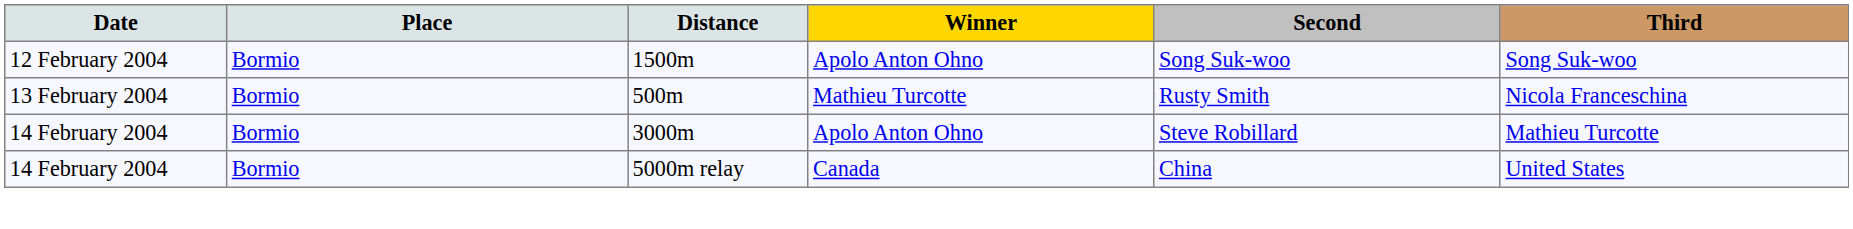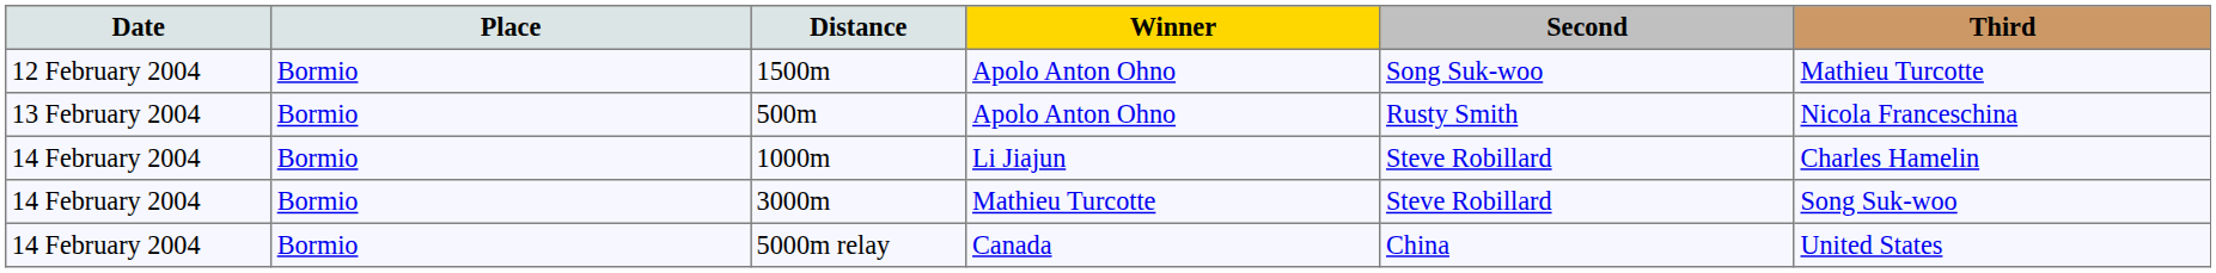 <table bgcolor="#f7f8ff" cellpadding="3" cellspacing="0" border="1" style="font-size: 95%; border: gray solid 1px; border-collapse: collapse;">
 <tr bgcolor="#CCCCCC">
 <td align="center" bgcolor="#DCE5E5" width="150"><strong>Date</strong></td>
 <td align="center" bgcolor="#DCE5E5" width="280"><strong>Place</strong></td>
 <td align="center" bgcolor="#DCE5E5" width="120"><strong>Distance</strong></td>
 <td align="center" bgcolor="gold" width="240"><strong>Winner</strong></td>
 <td align="center" bgcolor="silver" width="240"><strong>Second</strong></td>
 <td align="center" bgcolor="CC9966" width="240"><strong>Third</strong></td>
 </tr>
 <tr align="left">
 <td>12 February 2004</td>
 <td> <a href='#'>Bormio</a></td>
 <td>1500m</td>
 <td> <a href='#'>Apolo Anton Ohno</a></td>
 <td> <a href='#'>Song Suk-woo</a></td>
-<td> <a href='#'>Song Suk-woo</a></td>
+<td> <a href='#'>Mathieu Turcotte</a></td>
 </tr>
 <tr align="left">
 <td>13 February 2004</td>
 <td> <a href='#'>Bormio</a></td>
 <td>500m</td>
-<td> <a href='#'>Mathieu Turcotte</a></td>
+<td> <a href='#'>Apolo Anton Ohno</a></td>
 <td> <a href='#'>Rusty Smith</a></td>
 <td> <a href='#'>Nicola Franceschina</a></td>
 </tr>
 <tr align="left">
 <td>14 February 2004</td>
 <td> <a href='#'>Bormio</a></td>
+<td>1000m</td>
+<td> <a href='#'>Li Jiajun</a></td>
+<td> <a href='#'>Steve Robillard</a></td>
+<td> <a href='#'>Charles Hamelin</a></td>
+</tr>
+<tr align="left">
+<td>14 February 2004</td>
+<td> <a href='#'>Bormio</a></td>
 <td>3000m</td>
-<td> <a href='#'>Apolo Anton Ohno</a></td>
+<td> <a href='#'>Mathieu Turcotte</a></td>
 <td> <a href='#'>Steve Robillard</a></td>
-<td> <a href='#'>Mathieu Turcotte</a></td>
+<td> <a href='#'>Song Suk-woo</a></td>
 </tr>
 <tr align="left">
 <td>14 February 2004</td>
 <td> <a href='#'>Bormio</a></td>
 <td>5000m relay</td>
 <td> <a href='#'>Canada</a></td>
 <td> <a href='#'>China</a></td>
 <td> <a href='#'>United States</a></td>
 </tr>
 </table>
